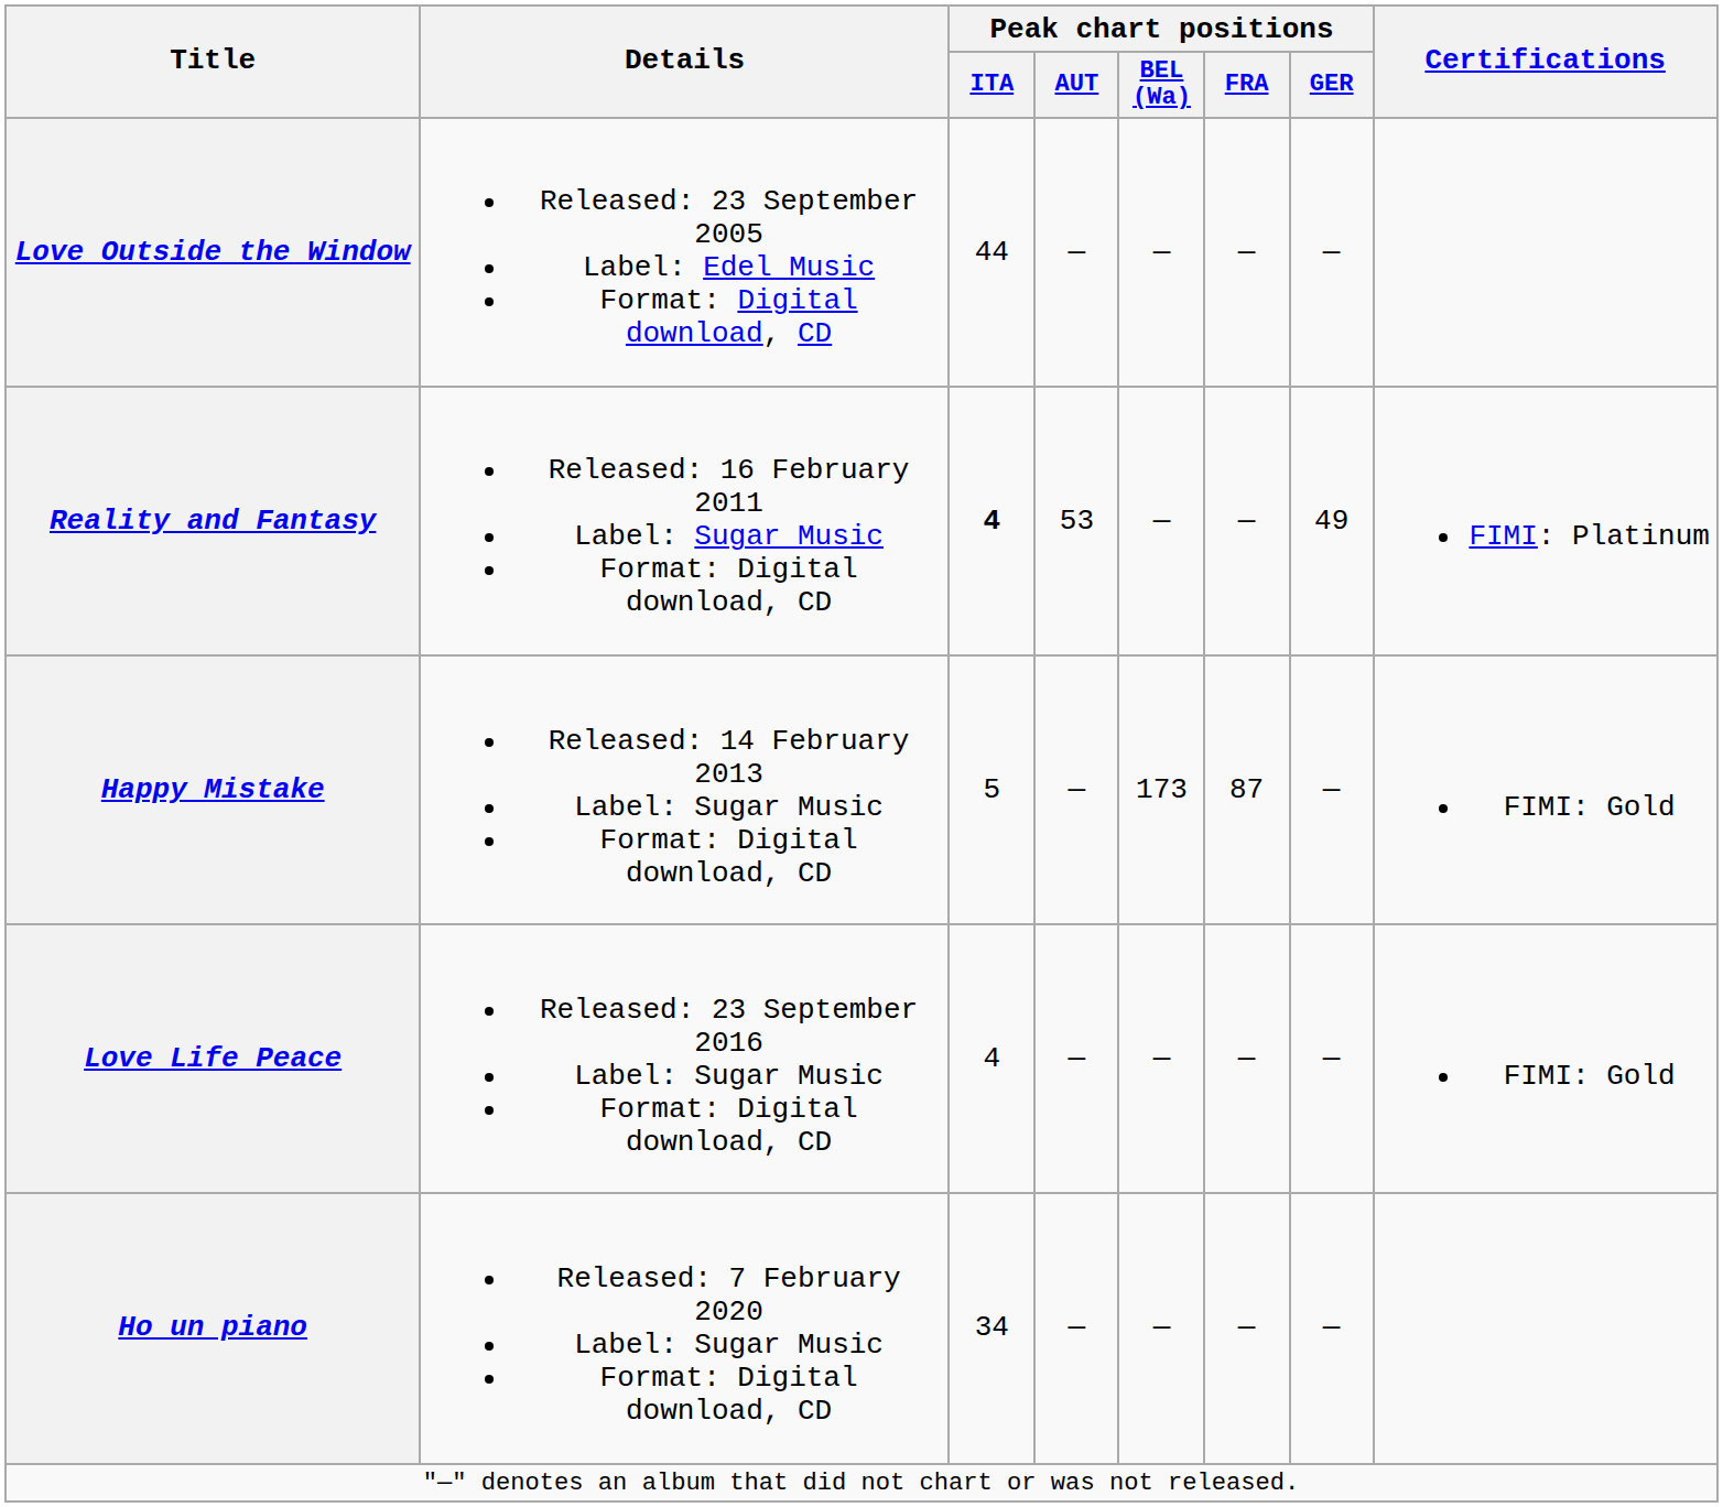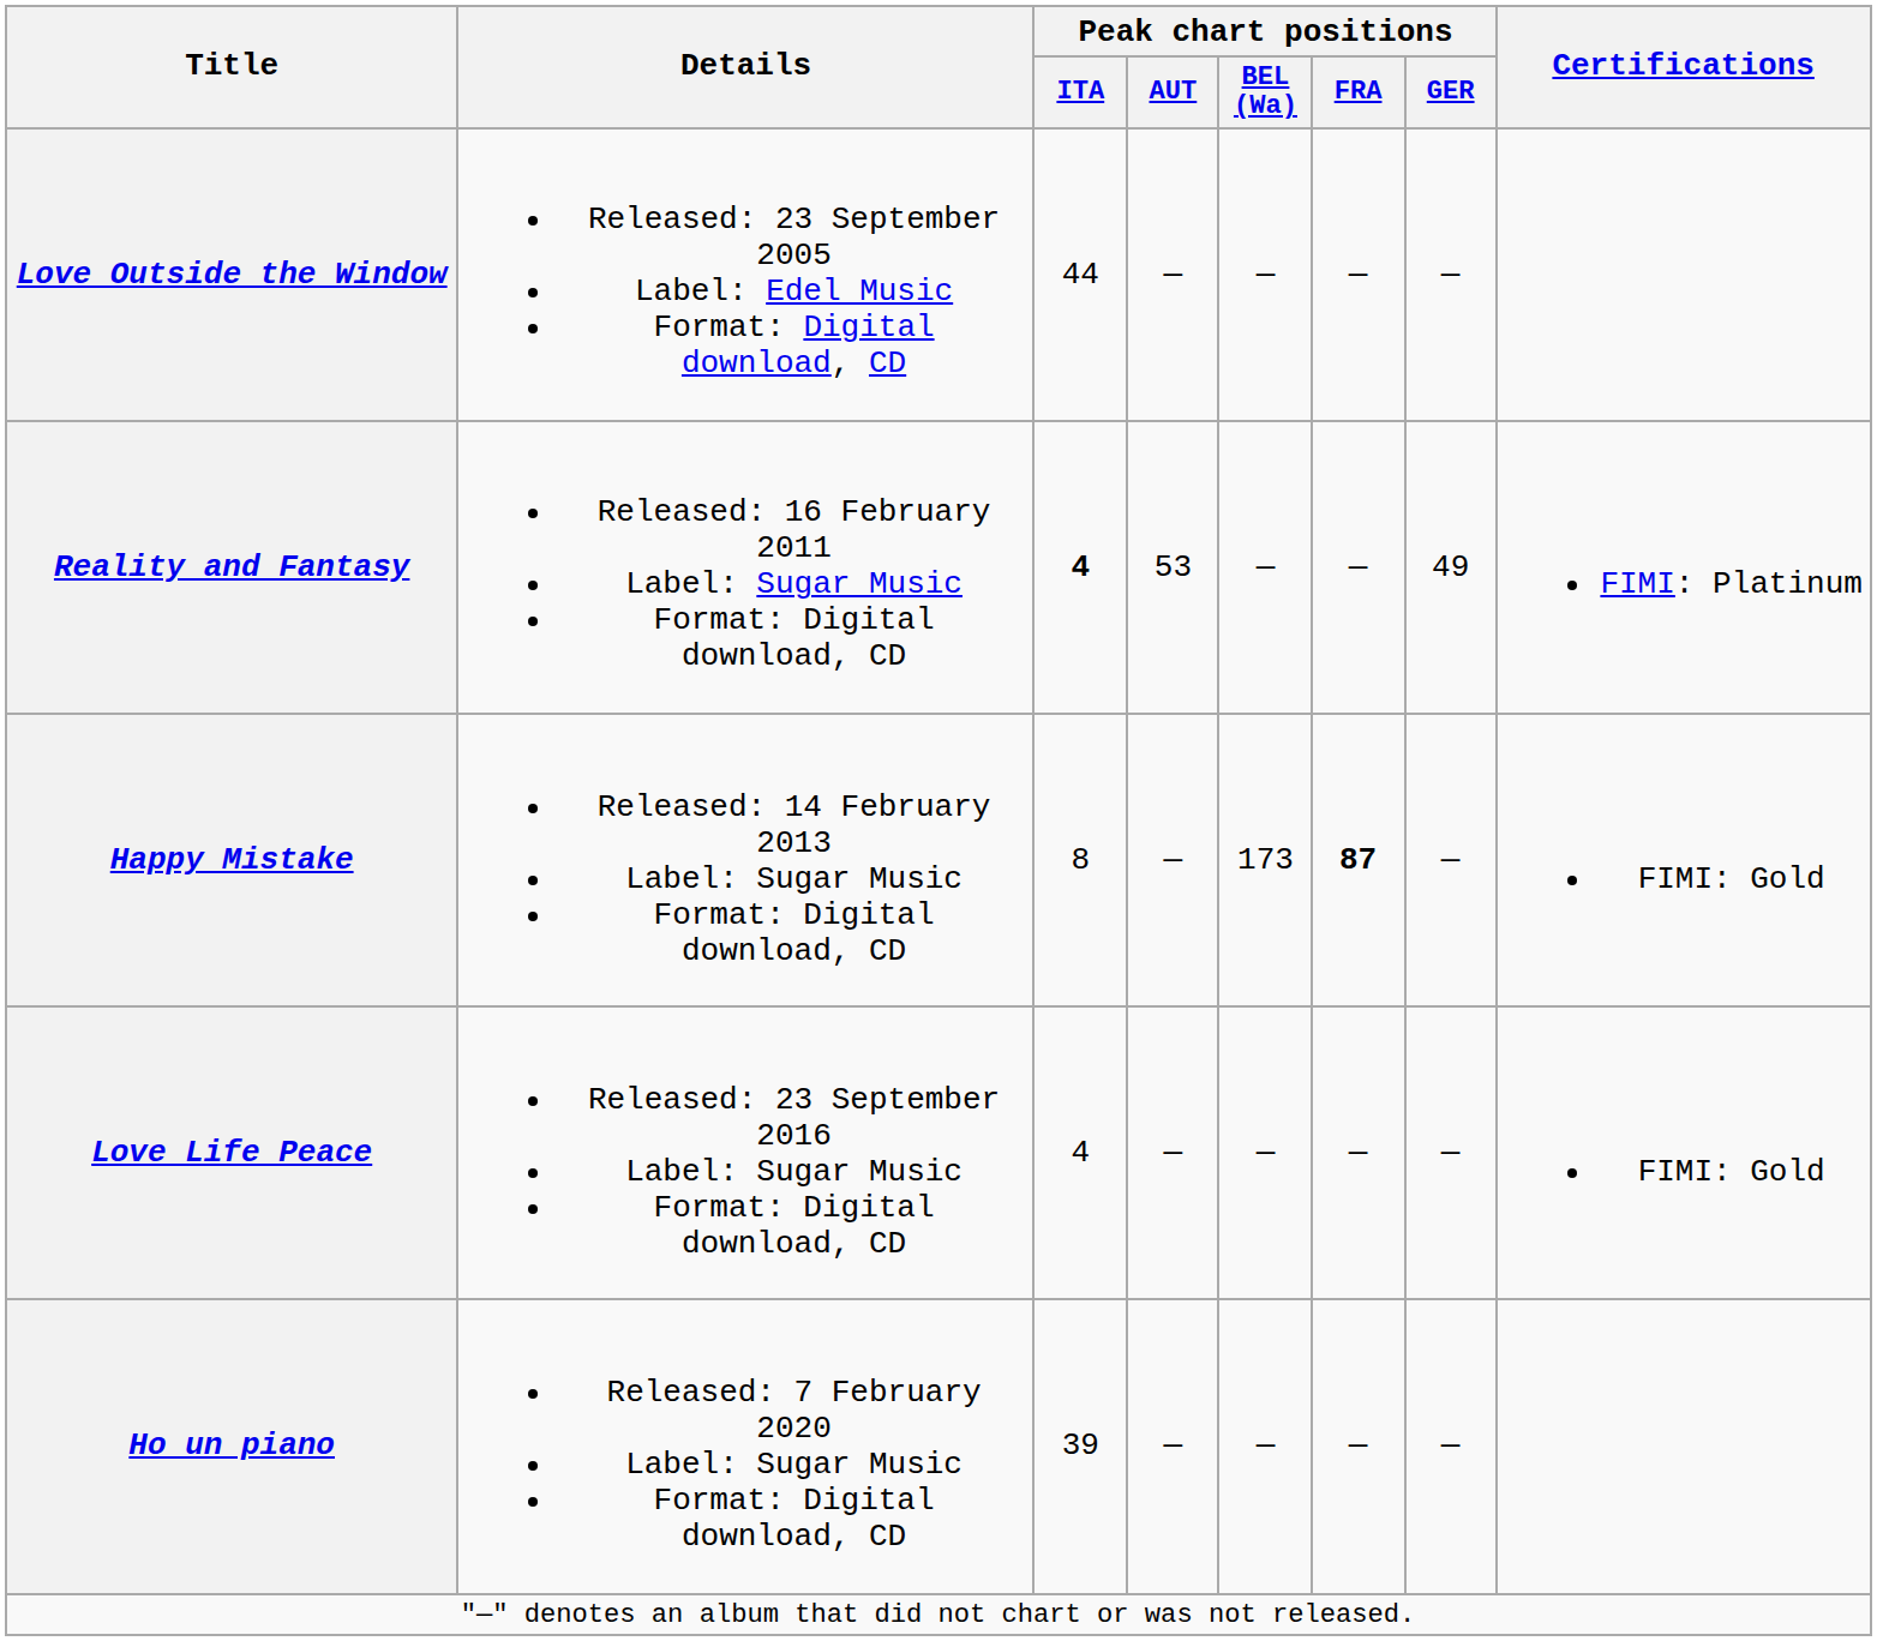 <table class="wikitable plainrowheaders" style="text-align:center;">
 <tr>
 <th scope="col" rowspan="2" style="width:14em;">Title</th>
 <th scope="col" rowspan="2" style="width:18em;">Details</th>
 <th scope="col" colspan="5">Peak chart positions</th>
 <th scope="col" rowspan="2"><a href='#'>Certifications</a></th>
 </tr>
 <tr>
 <th style="width:3em;font-size:85%;"><a href='#'>ITA</a><br></th>
 <th style="width:3em;font-size:85%;"><a href='#'>AUT</a><br></th>
 <th style="width:3em;font-size:85%;"><a href='#'>BEL<br>(Wa)</a><br></th>
 <th style="width:3em;font-size:85%;"><a href='#'>FRA</a><br></th>
 <th style="width:3em;font-size:85%;"><a href='#'>GER</a><br></th>
 </tr>
 <tr>
 <th scope="row"><em><a href='#'>Love Outside the Window</a></em></th>
 <td><br><ul><li>Released: 23 September 2005</li><li>Label: <a href='#'>Edel Music</a></li><li>Format: <a href='#'>Digital download</a>, <a href='#'>CD</a></li></ul></td>
 <td>44</td>
 <td>—</td>
 <td>—</td>
 <td>—</td>
 <td>—</td>
 <td></td>
 </tr>
 <tr>
 <th scope="row"><em><a href='#'>Reality and Fantasy</a></em></th>
 <td><br><ul><li>Released: 16 February 2011</li><li>Label: <a href='#'>Sugar Music</a></li><li>Format: Digital download, CD</li></ul></td>
 <td><strong>4</strong></td>
 <td>53</td>
 <td>—</td>
 <td>—</td>
 <td>49</td>
 <td><br><ul><li><a href='#'>FIMI</a>: Platinum</li></ul></td>
 </tr>
 <tr>
 <th scope="row"><em><a href='#'>Happy Mistake</a></em></th>
 <td><br><ul><li>Released: 14 February 2013</li><li>Label: Sugar Music</li><li>Format: Digital download, CD</li></ul></td>
-<td>5</td>
+<td>8</td>
 <td>—</td>
 <td>173</td>
-<td>87</td>
+<td><strong>87</strong></td>
 <td>—</td>
 <td><br><ul><li>FIMI: Gold</li></ul></td>
 </tr>
 <tr>
 <th scope="row"><em><a href='#'>Love Life Peace</a></em></th>
 <td><br><ul><li>Released: 23 September 2016</li><li>Label: Sugar Music</li><li>Format: Digital download, CD</li></ul></td>
 <td>4</td>
 <td>—</td>
 <td>—</td>
 <td>—</td>
 <td>—</td>
 <td><br><ul><li>FIMI: Gold</li></ul></td>
 </tr>
 <tr>
 <th scope="row"><em><a href='#'>Ho un piano</a></em></th>
 <td><br><ul><li>Released: 7 February 2020</li><li>Label: Sugar Music</li><li>Format: Digital download, CD</li></ul></td>
-<td>34</td>
+<td>39</td>
 <td>—</td>
 <td>—</td>
 <td>—</td>
 <td>—</td>
 <td></td>
 </tr>
 <tr>
 <td colspan="20" style="text-align:center; font-size:85%;">"—" denotes an album that did not chart or was not released.</td>
 </tr>
 <tr>
 </tr>
 </table>
